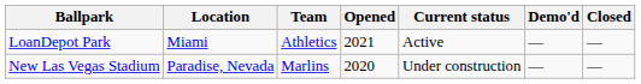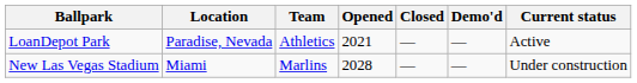 <table class="wikitable">
 <tr>
 <th>Ballpark</th>
 <th>Location</th>
 <th>Team</th>
 <th>Opened</th>
+<th>Closed</th>
+<th>Demo'd</th>
 <th>Current status</th>
-<th>Demo'd</th>
-<th>Closed</th>
 </tr>
 <tr>
 <td><a href='#'>LoanDepot Park</a> </td>
-<td><a href='#'>Miami</a></td>
+<td><a href='#'>Paradise, Nevada</a></td>
 <td><a href='#'>Athletics</a></td>
 <td>2021</td>
-<td>Active</td>
 <td>—</td>
 <td>—</td>
+<td>Active</td>
 </tr>
 <tr>
 <td><a href='#'>New Las Vegas Stadium</a> </td>
-<td><a href='#'>Paradise, Nevada</a></td>
+<td><a href='#'>Miami</a></td>
 <td><a href='#'>Marlins</a></td>
-<td>2020</td>
-<td>Under construction</td>
+<td>2028</td>
 <td>—</td>
 <td>—</td>
+<td>Under construction</td>
 </tr>
 </table>
